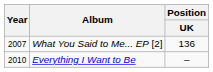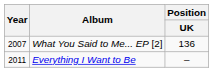 <table class="wikitable" style="font-size: 10pt; text-align: center">
 <tr>
 <th rowspan="2">Year</th>
 <th rowspan="2">Album</th>
 <th>Position</th>
 </tr>
 <tr style="font-size:100%;">
 <th style="width:1em;">UK</th>
 </tr>
 <tr>
 <td><small>2007</small></td>
 <td align="left"><em>What You Said to Me... EP</em> [2]</td>
 <td style="text-align:center;">136</td>
 </tr>
 <tr>
-<td><small>2010</small></td>
+<td><small>2011</small></td>
 <td align="left"><em><a href='#'>Everything I Want to Be</a></em></td>
 <td style="text-align:center;">–</td>
 </tr>
 </table>
